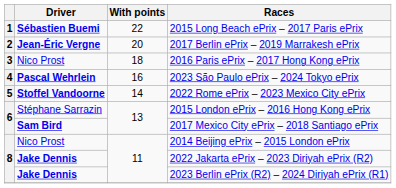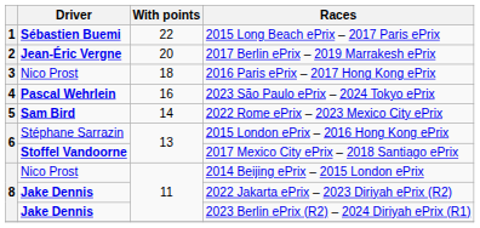 <table class="wikitable" style="text-align:center">
 <tr>
 <th></th>
 <th>Driver</th>
 <th>With points</th>
 <th>Races</th>
 </tr>
 <tr>
 <th>1</th>
 <td align=left> <strong><a href='#'>Sébastien Buemi</a></strong></td>
 <td>22</td>
 <td align=left><a href='#'>2015 Long Beach ePrix</a> – <a href='#'>2017 Paris ePrix</a></td>
 </tr>
 <tr>
 <th>2</th>
 <td align=left> <strong><a href='#'>Jean-Éric Vergne</a></strong></td>
 <td>20</td>
 <td align=left><a href='#'>2017 Berlin ePrix</a> – <a href='#'>2019 Marrakesh ePrix</a></td>
 </tr>
 <tr>
 <th>3</th>
 <td align=left> <a href='#'>Nico Prost</a></td>
 <td>18</td>
 <td align=left><a href='#'>2016 Paris ePrix</a> – <a href='#'>2017 Hong Kong ePrix</a></td>
 </tr>
 <tr>
 <th>4</th>
 <td align=left> <strong><a href='#'>Pascal Wehrlein</a></strong></td>
 <td>16</td>
 <td align=left><a href='#'>2023 São Paulo ePrix</a> – <a href='#'>2024 Tokyo ePrix</a></td>
 </tr>
 <tr>
 <th>5</th>
-<td align=left> <strong><a href='#'>Stoffel Vandoorne</a></strong></td>
+<td align=left> <strong><a href='#'>Sam Bird</a></strong></td>
 <td>14</td>
 <td align=left><a href='#'>2022 Rome ePrix</a> – <a href='#'>2023 Mexico City ePrix</a></td>
 </tr>
 <tr>
 <th rowspan=2>6</th>
 <td align=left> <a href='#'>Stéphane Sarrazin</a></td>
 <td rowspan=2>13</td>
 <td align=left><a href='#'>2015 London ePrix</a> – <a href='#'>2016 Hong Kong ePrix</a></td>
 </tr>
 <tr>
-<td align=left> <strong><a href='#'>Sam Bird</a></strong></td>
+<td align=left> <strong><a href='#'>Stoffel Vandoorne</a></strong></td>
 <td align=left><a href='#'>2017 Mexico City ePrix</a> – <a href='#'>2018 Santiago ePrix</a></td>
 </tr>
 <tr>
 <th rowspan=3>8</th>
 <td align=left> <a href='#'>Nico Prost</a></td>
 <td rowspan=3>11</td>
 <td align=left><a href='#'>2014 Beijing ePrix</a> – <a href='#'>2015 London ePrix</a></td>
 </tr>
 <tr>
 <td align=left> <strong><a href='#'>Jake Dennis</a></strong></td>
 <td align=left><a href='#'>2022 Jakarta ePrix</a> – <a href='#'>2023 Diriyah ePrix (R2)</a></td>
 </tr>
 <tr>
 <td align=left> <strong><a href='#'>Jake Dennis</a></strong></td>
 <td align=left><a href='#'>2023 Berlin ePrix (R2)</a> – <a href='#'>2024 Diriyah ePrix (R1)</a></td>
 </tr>
 <tr>
 </tr>
 </table>
